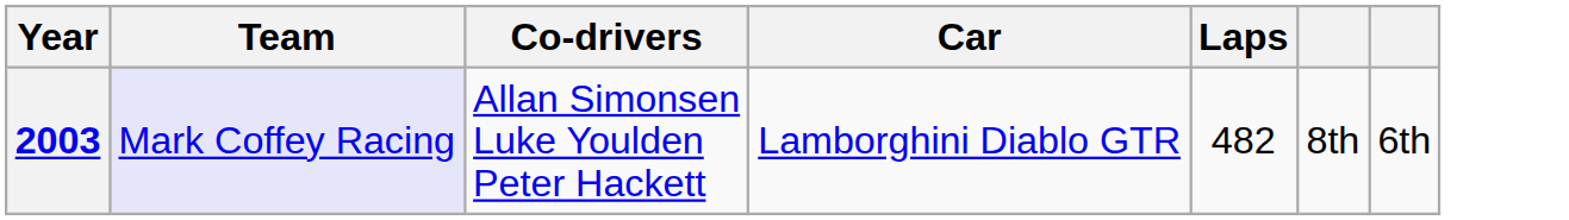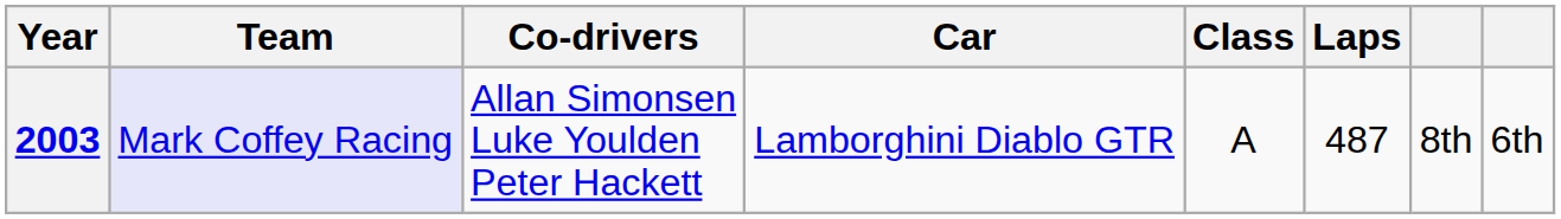 <table class="wikitable" style="text-align:center; font-size:90%">
 <tr>
 <th>Year</th>
 <th>Team</th>
 <th>Co-drivers</th>
 <th>Car</th>
+<th>Class</th>
 <th>Laps</th>
 <th></th>
 <th></th>
 </tr>
 <tr>
 <th><a href='#'>2003</a></th>
 <td align="left" style="background: lavender;"> <a href='#'>Mark Coffey Racing</a></td>
 <td align="left"> <a href='#'>Allan Simonsen</a><br> <a href='#'>Luke Youlden</a><br> <a href='#'>Peter Hackett</a></td>
 <td align="left"><a href='#'>Lamborghini Diablo GTR</a></td>
-<td>482</td>
+<td>A</td>
+<td>487</td>
 <td>8th</td>
 <td>6th</td>
 </tr>
 </table>
